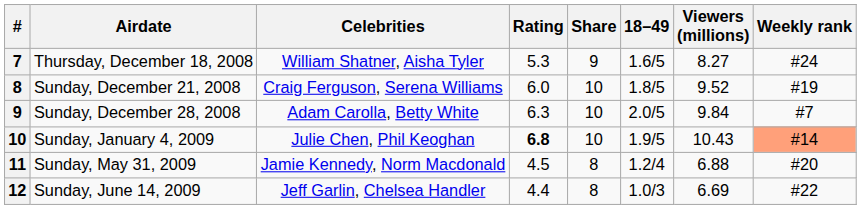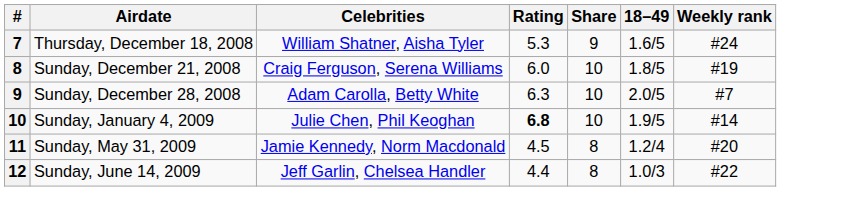 <table class="wikitable">
 <tr>
 <th>#</th>
 <th>Airdate</th>
 <th>Celebrities</th>
 <th>Rating</th>
 <th>Share</th>
 <th>18–49</th>
-<th>Viewers<br>(millions)</th>
 <th>Weekly rank</th>
 </tr>
 <tr>
 <th>7</th>
 <td>Thursday, December 18, 2008</td>
 <td style="text-align:center"><a href='#'>William Shatner</a>, <a href='#'>Aisha Tyler</a></td>
 <td style="text-align:center">5.3</td>
 <td style="text-align:center">9</td>
 <td style="text-align:center">1.6/5</td>
-<td style="text-align:center">8.27</td>
 <td style="text-align:center">#24</td>
 </tr>
 <tr>
 <th>8</th>
 <td>Sunday, December 21, 2008</td>
 <td style="text-align:center"><a href='#'>Craig Ferguson</a>, <a href='#'>Serena Williams</a></td>
 <td style="text-align:center">6.0</td>
 <td style="text-align:center">10</td>
 <td style="text-align:center">1.8/5</td>
-<td style="text-align:center">9.52</td>
 <td style="text-align:center">#19</td>
 </tr>
 <tr>
 <th>9</th>
 <td>Sunday, December 28, 2008</td>
 <td style="text-align:center"><a href='#'>Adam Carolla</a>, <a href='#'>Betty White</a></td>
 <td style="text-align:center">6.3</td>
 <td style="text-align:center">10</td>
 <td style="text-align:center">2.0/5</td>
-<td style="text-align:center">9.84</td>
 <td style="text-align:center">#7</td>
 </tr>
 <tr>
 <th>10</th>
 <td>Sunday, January 4, 2009</td>
 <td style="text-align:center"><a href='#'>Julie Chen</a>, <a href='#'>Phil Keoghan</a></td>
 <td style="text-align:center"><strong>6.8</strong></td>
 <td style="text-align:center">10</td>
 <td style="text-align:center">1.9/5</td>
-<td style="text-align:center">10.43</td>
-<td style="background: lightsalmon; text-align:center">#14</td>
+<td style="text-align:center">#14</td>
 </tr>
 <tr>
 <th>11</th>
 <td>Sunday, May 31, 2009</td>
 <td style="text-align:center"><a href='#'>Jamie Kennedy</a>, <a href='#'>Norm Macdonald</a></td>
 <td style="text-align:center">4.5</td>
 <td style="text-align:center">8</td>
 <td style="text-align:center">1.2/4</td>
-<td style="text-align:center">6.88</td>
 <td style="text-align:center">#20</td>
 </tr>
 <tr>
 <th>12</th>
 <td>Sunday, June 14, 2009</td>
 <td style="text-align:center"><a href='#'>Jeff Garlin</a>, <a href='#'>Chelsea Handler</a></td>
 <td style="text-align:center">4.4</td>
 <td style="text-align:center">8</td>
 <td style="text-align:center">1.0/3</td>
-<td style="text-align:center">6.69</td>
 <td style="text-align:center">#22</td>
 </tr>
 </table>
